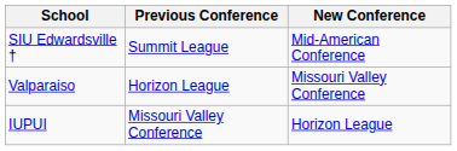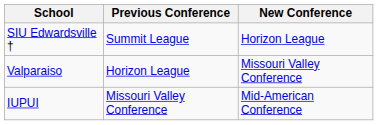 <table class="wikitable sortable" style="width:80%; text-align:center; font-size:100%; text-align:left;">
 <tr>
 <th>School</th>
 <th>Previous Conference</th>
 <th>New Conference</th>
 </tr>
 <tr>
 <td><a href='#'>SIU Edwardsville</a> †</td>
 <td><a href='#'>Summit League</a></td>
-<td><a href='#'>Mid-American Conference</a></td>
+<td><a href='#'>Horizon League</a></td>
 </tr>
 <tr>
 <td><a href='#'>Valparaiso</a></td>
 <td><a href='#'>Horizon League</a></td>
 <td><a href='#'>Missouri Valley Conference</a></td>
 </tr>
 <tr>
 <td><a href='#'>IUPUI</a></td>
 <td><a href='#'>Missouri Valley Conference</a></td>
-<td><a href='#'>Horizon League</a></td>
+<td><a href='#'>Mid-American Conference</a></td>
 </tr>
 </table>
